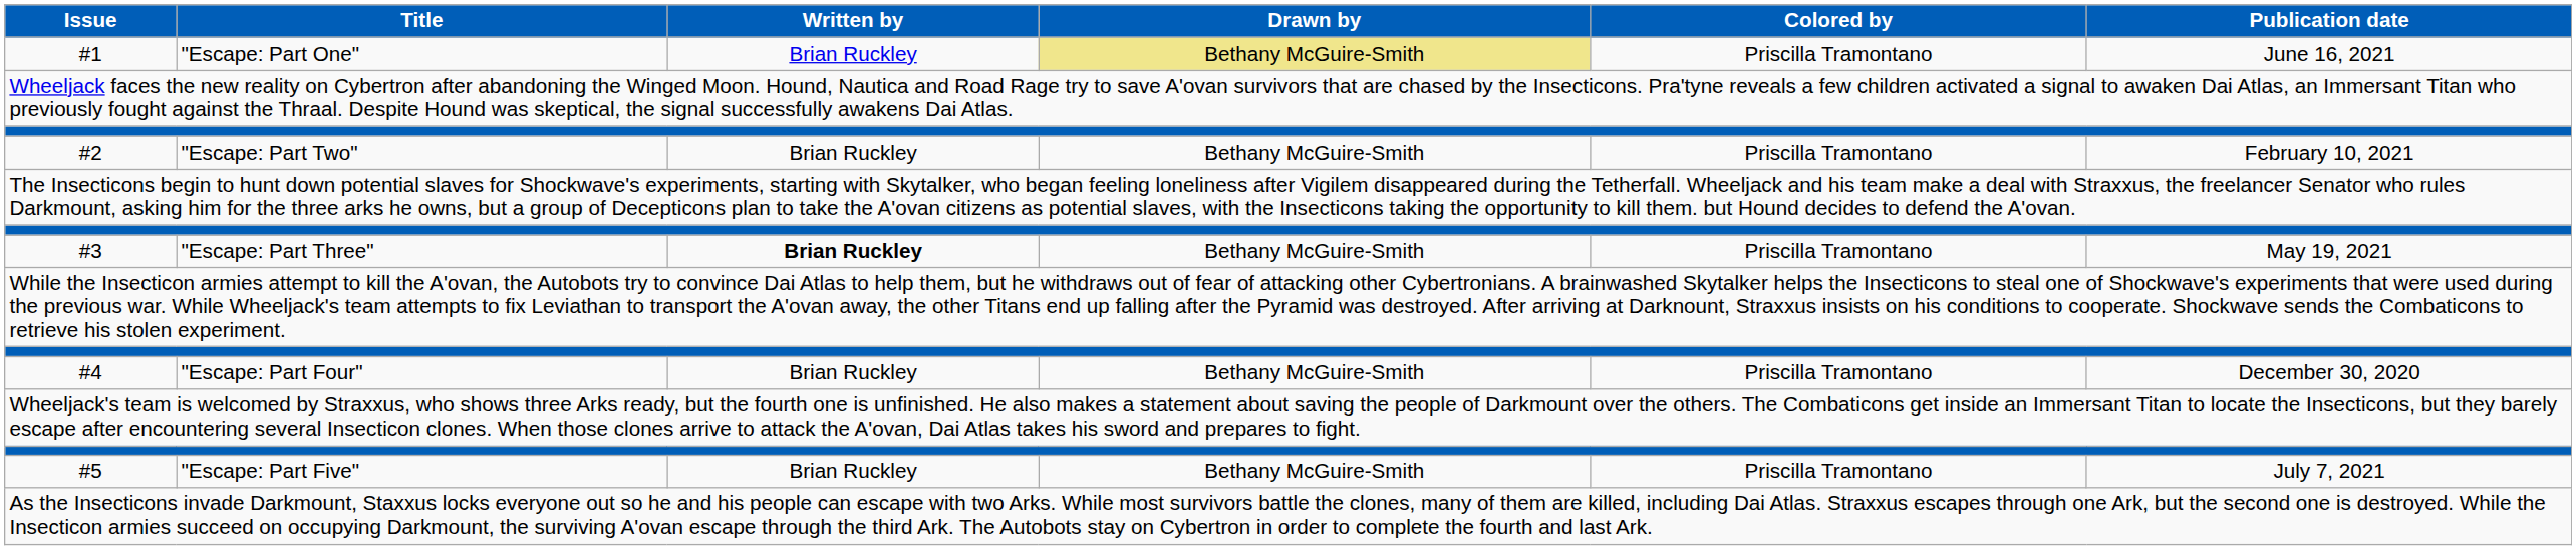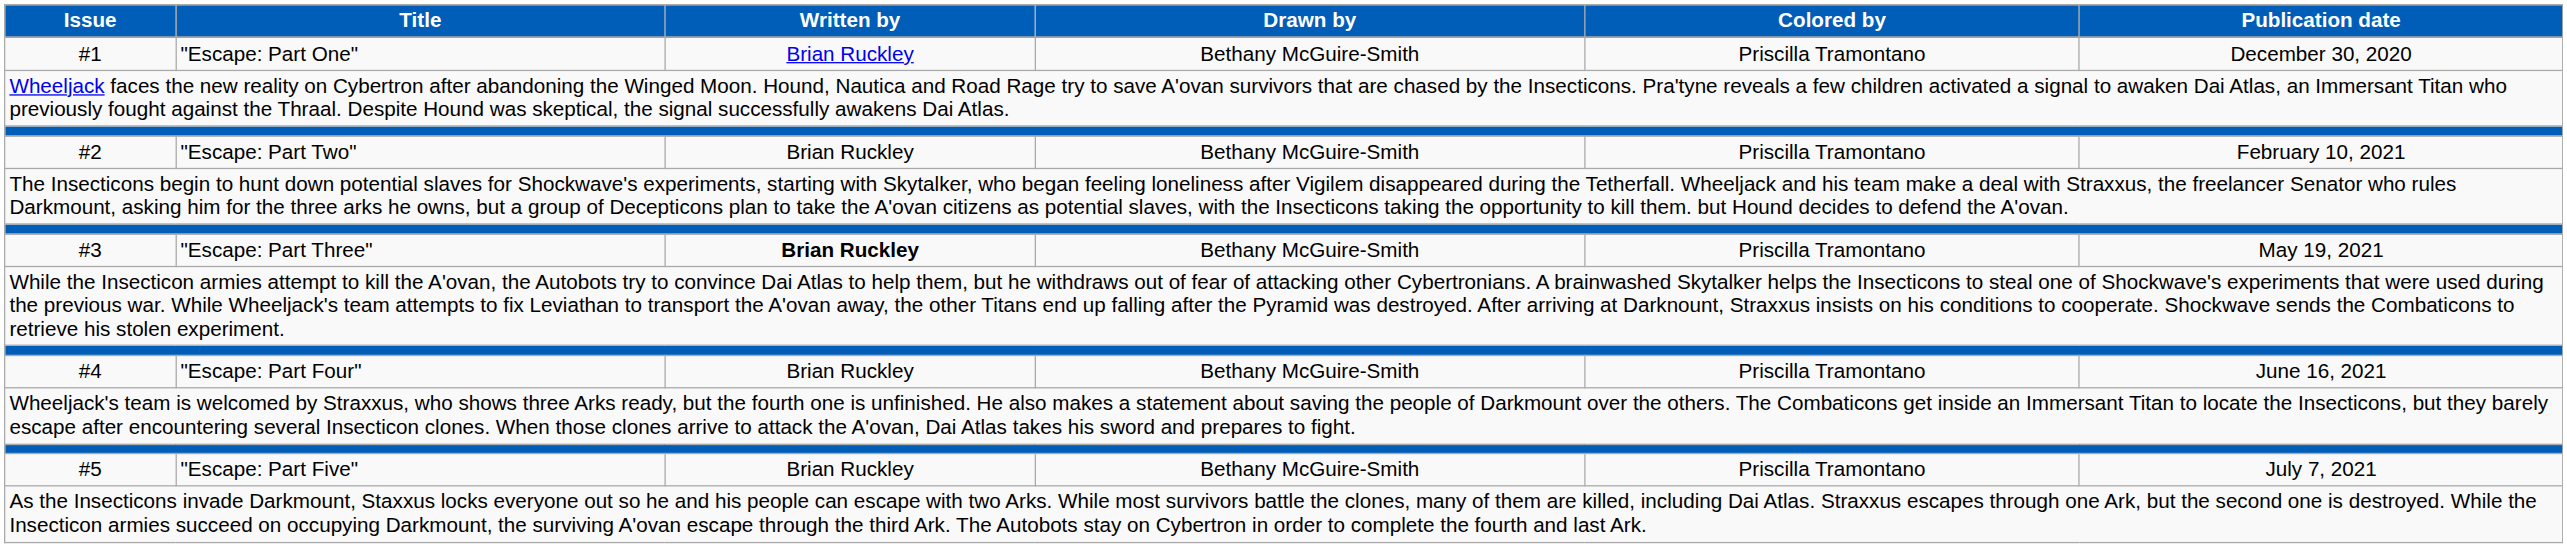 <table class="wikitable" style="text-align: center;" width="100%;">
 <tr>
 <th style="background:#005EB8; color:white">Issue</th>
 <th style="background:#005EB8; color:white">Title</th>
 <th style="background:#005EB8; color:white">Written by</th>
 <th style="background:#005EB8; color:white">Drawn by</th>
 <th style="background:#005EB8; color:white">Colored by</th>
 <th style="background:#005EB8; color:white">Publication date</th>
 </tr>
 <tr>
 <td>#1</td>
 <td style="text-align: left;">"Escape: Part One"</td>
 <td><a href='#'>Brian Ruckley</a></td>
-<td style="background: khaki;">Bethany McGuire-Smith</td>
+<td>Bethany McGuire-Smith</td>
 <td>Priscilla Tramontano</td>
-<td>June 16, 2021</td>
+<td>December 30, 2020</td>
 </tr>
 <tr>
 <td colspan="6" style="text-align: left;"><a href='#'>Wheeljack</a> faces the new reality on Cybertron after abandoning the Winged Moon. Hound, Nautica and Road Rage try to save A'ovan survivors that are chased by the Insecticons. Pra'tyne reveals a few children activated a signal to awaken Dai Atlas, an Immersant Titan who previously fought against the Thraal. Despite Hound was skeptical, the signal successfully awakens Dai Atlas.</td>
 </tr>
 <tr>
 <th colspan="6" style="background:#005EB8"></th>
 </tr>
 <tr>
 <td>#2</td>
 <td style="text-align: left;">"Escape: Part Two"</td>
 <td>Brian Ruckley</td>
 <td>Bethany McGuire-Smith</td>
 <td>Priscilla Tramontano</td>
 <td>February 10, 2021</td>
 </tr>
 <tr>
 <td colspan="6" style="text-align: left;">The Insecticons begin to hunt down potential slaves for Shockwave's experiments, starting with Skytalker, who began feeling loneliness after Vigilem disappeared during the Tetherfall. Wheeljack and his team make a deal with Straxxus, the freelancer Senator who rules Darkmount, asking him for the three arks he owns, but a group of Decepticons plan to take the A'ovan citizens as potential slaves, with the Insecticons taking the opportunity to kill them. but Hound decides to defend the A'ovan.</td>
 </tr>
 <tr>
 <th colspan="6" style="background:#005EB8"></th>
 </tr>
 <tr>
 <td>#3</td>
 <td style="text-align: left;">"Escape: Part Three"</td>
 <td><strong>Brian Ruckley</strong></td>
 <td>Bethany McGuire-Smith</td>
 <td>Priscilla Tramontano</td>
 <td>May 19, 2021</td>
 </tr>
 <tr>
 <td colspan="6" style="text-align: left;">While the Insecticon armies attempt to kill the A'ovan, the Autobots try to convince Dai Atlas to help them, but he withdraws out of fear of attacking other Cybertronians. A brainwashed Skytalker helps the Insecticons to steal one of Shockwave's experiments that were used during the previous war. While Wheeljack's team attempts to fix Leviathan to transport the A'ovan away, the other Titans end up falling after the Pyramid was destroyed. After arriving at Darknount, Straxxus insists on his conditions to cooperate. Shockwave sends the Combaticons to retrieve his stolen experiment.</td>
 </tr>
 <tr>
 <th colspan="6" style="background:#005EB8"></th>
 </tr>
 <tr>
 <td>#4</td>
 <td style="text-align: left;">"Escape: Part Four"</td>
 <td>Brian Ruckley</td>
 <td>Bethany McGuire-Smith</td>
 <td>Priscilla Tramontano</td>
-<td>December 30, 2020</td>
+<td>June 16, 2021</td>
 </tr>
 <tr>
 <td colspan="6" style="text-align: left;">Wheeljack's team is welcomed by Straxxus, who shows three Arks ready, but the fourth one is unfinished. He also makes a statement about saving the people of Darkmount over the others. The Combaticons get inside an Immersant Titan to locate the Insecticons, but they barely escape after encountering several Insecticon clones. When those clones arrive to attack the A'ovan, Dai Atlas takes his sword and prepares to fight.</td>
 </tr>
 <tr>
 <th colspan="6" style="background:#005EB8"></th>
 </tr>
 <tr>
 <td>#5</td>
 <td style="text-align: left;">"Escape: Part Five"</td>
 <td>Brian Ruckley</td>
 <td>Bethany McGuire-Smith</td>
 <td>Priscilla Tramontano</td>
 <td>July 7, 2021</td>
 </tr>
 <tr>
 <td colspan="6" style="text-align: left;">As the Insecticons invade Darkmount, Staxxus locks everyone out so he and his people can escape with two Arks. While most survivors battle the clones, many of them are killed, including Dai Atlas. Straxxus escapes through one Ark, but the second one is destroyed. While the Insecticon armies succeed on occupying Darkmount, the surviving A'ovan escape through the third Ark. The Autobots stay on Cybertron in order to complete the fourth and last Ark.</td>
 </tr>
 </table>
